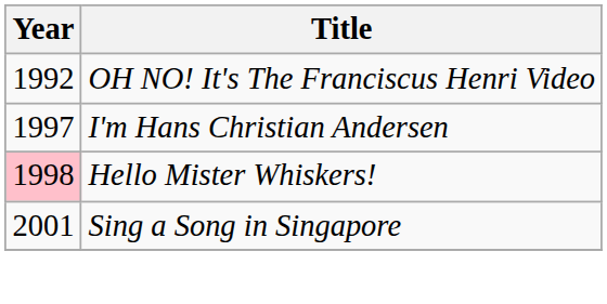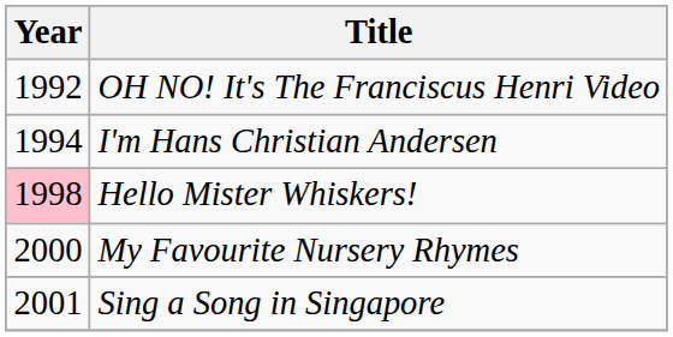 <table class="wikitable">
 <tr>
 <th>Year</th>
 <th>Title</th>
 </tr>
 <tr>
 <td>1992</td>
 <td><em>OH NO! It's The Franciscus Henri Video</em></td>
 </tr>
 <tr>
-<td>1997</td>
+<td>1994</td>
 <td><em>I'm Hans Christian Andersen</em></td>
 </tr>
 <tr>
 <td style="background: pink;">1998</td>
 <td><em>Hello Mister Whiskers!</em></td>
+</tr>
+<tr>
+<td>2000</td>
+<td><em>My Favourite Nursery Rhymes</em></td>
 </tr>
 <tr>
 <td>2001</td>
 <td><em>Sing a Song in Singapore</em></td>
 </tr>
 <tr>
 </tr>
 </table>
